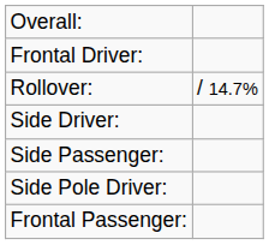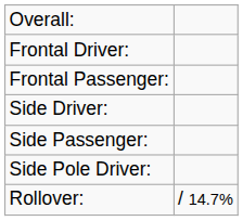 <table class="wikitable">
 <tr>
 <td>Overall:</td>
 <td></td>
 </tr>
 <tr>
 <td>Frontal Driver:</td>
 <td></td>
 </tr>
 <tr>
-<td>Rollover:</td>
-<td> / <small>14.7%</small></td>
+<td>Frontal Passenger:</td>
+<td></td>
 </tr>
 <tr>
 <td>Side Driver:</td>
 <td></td>
 </tr>
 <tr>
 <td>Side Passenger:</td>
 <td></td>
 </tr>
 <tr>
 <td>Side Pole Driver:</td>
 <td></td>
 </tr>
 <tr>
-<td>Frontal Passenger:</td>
-<td></td>
+<td>Rollover:</td>
+<td> / <small>14.7%</small></td>
 </tr>
 </table>
